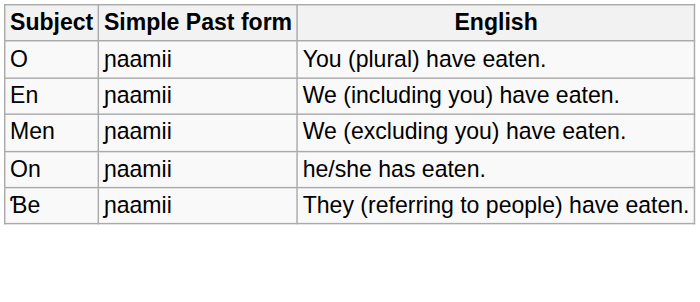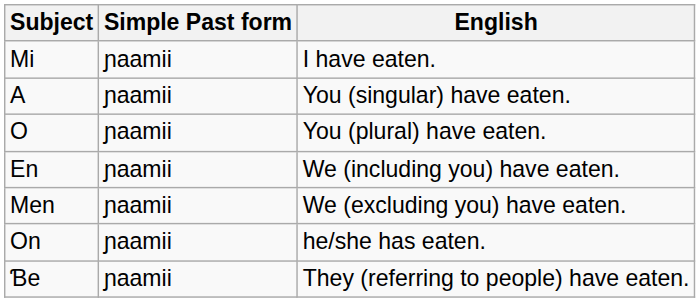 <table class="wikitable">
 <tr>
 <th>Subject</th>
 <th>Simple Past form</th>
 <th>English</th>
+</tr>
+<tr>
+<td>Mi</td>
+<td>ɲaamii</td>
+<td>I have eaten.</td>
+</tr>
+<tr>
+<td>A</td>
+<td>ɲaamii</td>
+<td>You (singular) have eaten.</td>
 </tr>
 <tr>
 <td>O</td>
 <td>ɲaamii</td>
 <td>You (plural) have eaten.</td>
 </tr>
 <tr>
 <td>En</td>
 <td>ɲaamii</td>
 <td>We (including you) have eaten.</td>
 </tr>
 <tr>
 <td>Men</td>
 <td>ɲaamii</td>
 <td>We (excluding you) have eaten.</td>
 </tr>
 <tr>
 <td>On</td>
 <td>ɲaamii</td>
 <td>he/she has eaten.</td>
 </tr>
 <tr>
 <td>Ɓe</td>
 <td>ɲaamii</td>
 <td>They (referring to people) have eaten.</td>
 </tr>
 </table>
